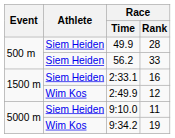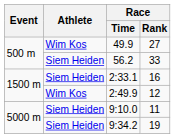 <table class="wikitable" border="1" style="font-size:90%">
 <tr>
 <th rowspan=2>Event</th>
 <th rowspan=2>Athlete</th>
 <th colspan=2>Race</th>
 </tr>
 <tr>
 <th>Time</th>
 <th>Rank</th>
 </tr>
 <tr>
 <td rowspan=2>500 m</td>
-<td><a href='#'>Siem Heiden</a></td>
+<td><a href='#'>Wim Kos</a></td>
 <td align=center>49.9</td>
-<td align=center>28</td>
+<td align=center>27</td>
 </tr>
 <tr>
 <td><a href='#'>Siem Heiden</a></td>
 <td align=center>56.2</td>
 <td align=center>33</td>
 </tr>
 <tr>
 <td rowspan=2>1500 m</td>
 <td><a href='#'>Siem Heiden</a></td>
 <td align=center>2:33.1</td>
 <td align=center>16</td>
 </tr>
 <tr>
 <td><a href='#'>Wim Kos</a></td>
 <td align=center>2:49.9</td>
 <td align=center>12</td>
 </tr>
 <tr>
 <td rowspan=2>5000 m</td>
 <td><a href='#'>Siem Heiden</a></td>
 <td align=center>9:10.0</td>
 <td align=center>11</td>
 </tr>
 <tr>
-<td><a href='#'>Wim Kos</a></td>
+<td><a href='#'>Siem Heiden</a></td>
 <td align=center>9:34.2</td>
 <td align=center>19</td>
 </tr>
 </table>
